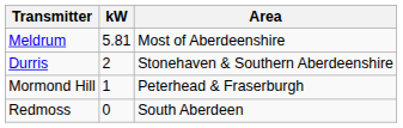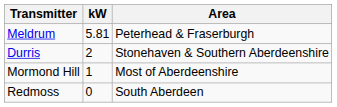 <table class="wikitable sortable">
 <tr>
 <th>Transmitter</th>
 <th>kW</th>
 <th>Area</th>
 </tr>
 <tr>
 <td><a href='#'>Meldrum</a></td>
 <td>5.81</td>
-<td>Most of Aberdeenshire</td>
+<td>Peterhead & Fraserburgh</td>
 </tr>
 <tr>
 <td><a href='#'>Durris</a></td>
 <td>2</td>
 <td>Stonehaven & Southern Aberdeenshire</td>
 </tr>
 <tr>
 <td>Mormond Hill</td>
 <td>1</td>
-<td>Peterhead & Fraserburgh</td>
+<td>Most of Aberdeenshire</td>
 </tr>
 <tr>
 <td>Redmoss</td>
 <td>0</td>
 <td>South Aberdeen</td>
 </tr>
 </table>
